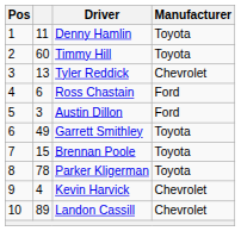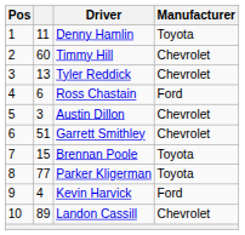 <table class="wikitable" style="font-size:98%">
 <tr>
 <th>Pos</th>
 <th></th>
 <th>Driver</th>
 <th>Manufacturer</th>
 </tr>
 <tr>
 <td>1</td>
 <td>11</td>
 <td><a href='#'>Denny Hamlin</a></td>
 <td>Toyota</td>
 </tr>
 <tr>
 <td>2</td>
 <td>60</td>
 <td><a href='#'>Timmy Hill</a></td>
-<td>Toyota</td>
+<td>Chevrolet</td>
 </tr>
 <tr>
 <td>3</td>
 <td>13</td>
 <td><a href='#'>Tyler Reddick</a></td>
 <td>Chevrolet</td>
 </tr>
 <tr>
 <td>4</td>
 <td>6</td>
 <td><a href='#'>Ross Chastain</a></td>
 <td>Ford</td>
 </tr>
 <tr>
 <td>5</td>
 <td>3</td>
 <td><a href='#'>Austin Dillon</a></td>
-<td>Ford</td>
+<td>Chevrolet</td>
 </tr>
 <tr>
 <td>6</td>
-<td>49</td>
+<td>51</td>
 <td><a href='#'>Garrett Smithley</a></td>
-<td>Toyota</td>
+<td>Chevrolet</td>
 </tr>
 <tr>
 <td>7</td>
 <td>15</td>
 <td><a href='#'>Brennan Poole</a></td>
 <td>Toyota</td>
 </tr>
 <tr>
 <td>8</td>
-<td>78</td>
+<td>77</td>
 <td><a href='#'>Parker Kligerman</a></td>
 <td>Toyota</td>
 </tr>
 <tr>
 <td>9</td>
 <td>4</td>
 <td><a href='#'>Kevin Harvick</a></td>
-<td>Chevrolet</td>
+<td>Ford</td>
 </tr>
 <tr>
 <td>10</td>
 <td>89</td>
 <td><a href='#'>Landon Cassill</a></td>
 <td>Chevrolet</td>
 </tr>
 <tr>
 <th colspan=4></th>
 </tr>
 </table>
